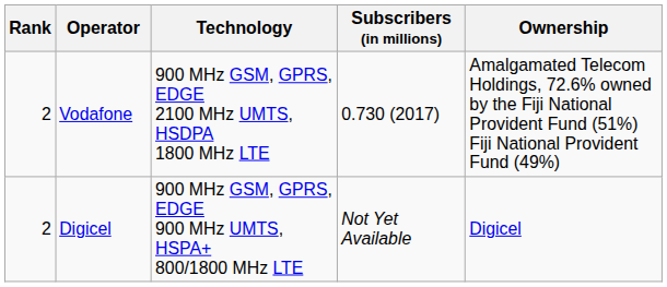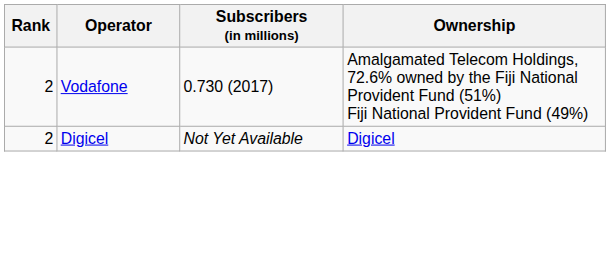 <table class="wikitable">
 <tr>
 <th style="width:3%;">Rank</th>
 <th style="width:15%;">Operator</th>
-<th style="width:30%;">Technology</th>
 <th style="width:20%;">Subscribers<br><small>(in millions)</small></th>
 <th style="width:32%;">Ownership</th>
 </tr>
 <tr>
 <td align=right>2</td>
 <td><a href='#'>Vodafone</a></td>
-<td>900 MHz <a href='#'>GSM</a>, <a href='#'>GPRS</a>, <a href='#'>EDGE</a><br>2100 MHz <a href='#'>UMTS</a>, <a href='#'>HSDPA</a><br>1800 MHz <a href='#'>LTE</a></td>
 <td>0.730 (2017)</td>
 <td>Amalgamated Telecom Holdings, 72.6% owned by the Fiji National Provident Fund (51%)<br>Fiji National Provident Fund (49%)</td>
 </tr>
 <tr>
 <td align=right>2</td>
 <td><a href='#'>Digicel</a></td>
-<td>900 MHz <a href='#'>GSM</a>, <a href='#'>GPRS</a>, <a href='#'>EDGE</a><br>900 MHz <a href='#'>UMTS</a>, <a href='#'>HSPA+</a><br>800/1800 MHz <a href='#'>LTE</a></td>
 <td><em>Not Yet Available</em></td>
 <td><a href='#'>Digicel</a></td>
 </tr>
 </table>
